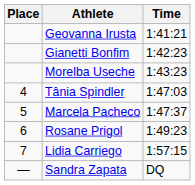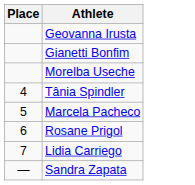 <table class=wikitable>
 <tr>
 <th>Place</th>
 <th>Athlete</th>
-<th>Time</th>
 </tr>
 <tr>
 <td align=center></td>
 <td><a href='#'>Geovanna Irusta</a> </td>
-<td>1:41:21</td>
 </tr>
 <tr>
 <td align=center></td>
 <td><a href='#'>Gianetti Bonfim</a> </td>
-<td>1:42:23</td>
 </tr>
 <tr>
 <td align=center></td>
 <td><a href='#'>Morelba Useche</a> </td>
-<td>1:43:23</td>
 </tr>
 <tr>
 <td align=center>4</td>
 <td><a href='#'>Tânia Spindler</a> </td>
-<td>1:47:03</td>
 </tr>
 <tr>
 <td align=center>5</td>
 <td><a href='#'>Marcela Pacheco</a> </td>
-<td>1:47:37</td>
 </tr>
 <tr>
 <td align=center>6</td>
 <td><a href='#'>Rosane Prigol</a> </td>
-<td>1:49:23</td>
 </tr>
 <tr>
 <td align=center>7</td>
 <td><a href='#'>Lidia Carriego</a> </td>
-<td>1:57:15</td>
 </tr>
 <tr>
 <td align=center>—</td>
 <td><a href='#'>Sandra Zapata</a> </td>
-<td>DQ</td>
 </tr>
 </table>
